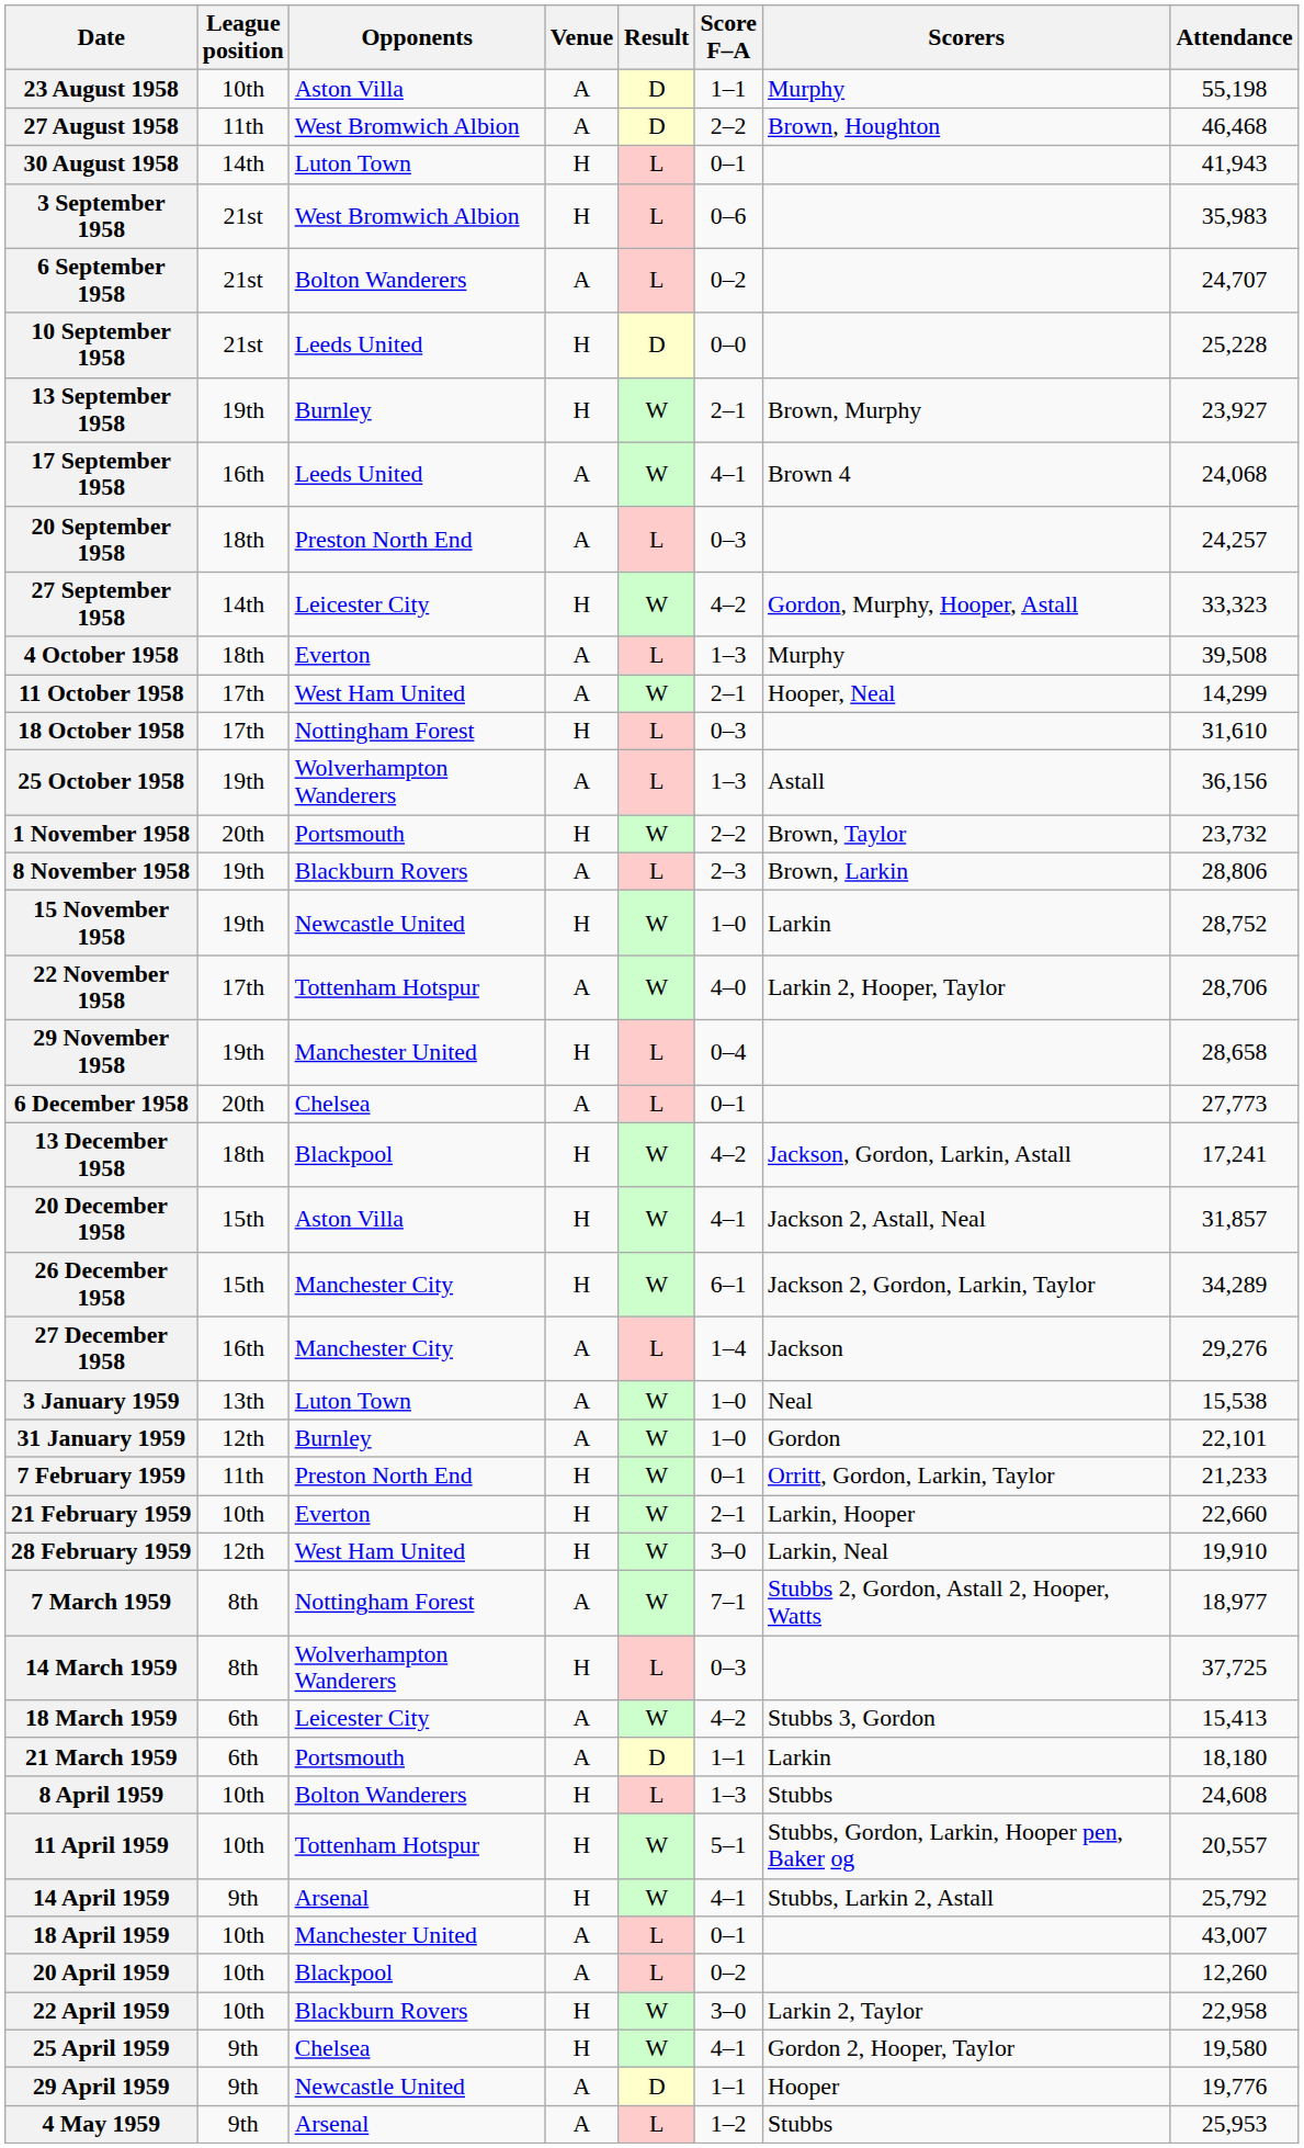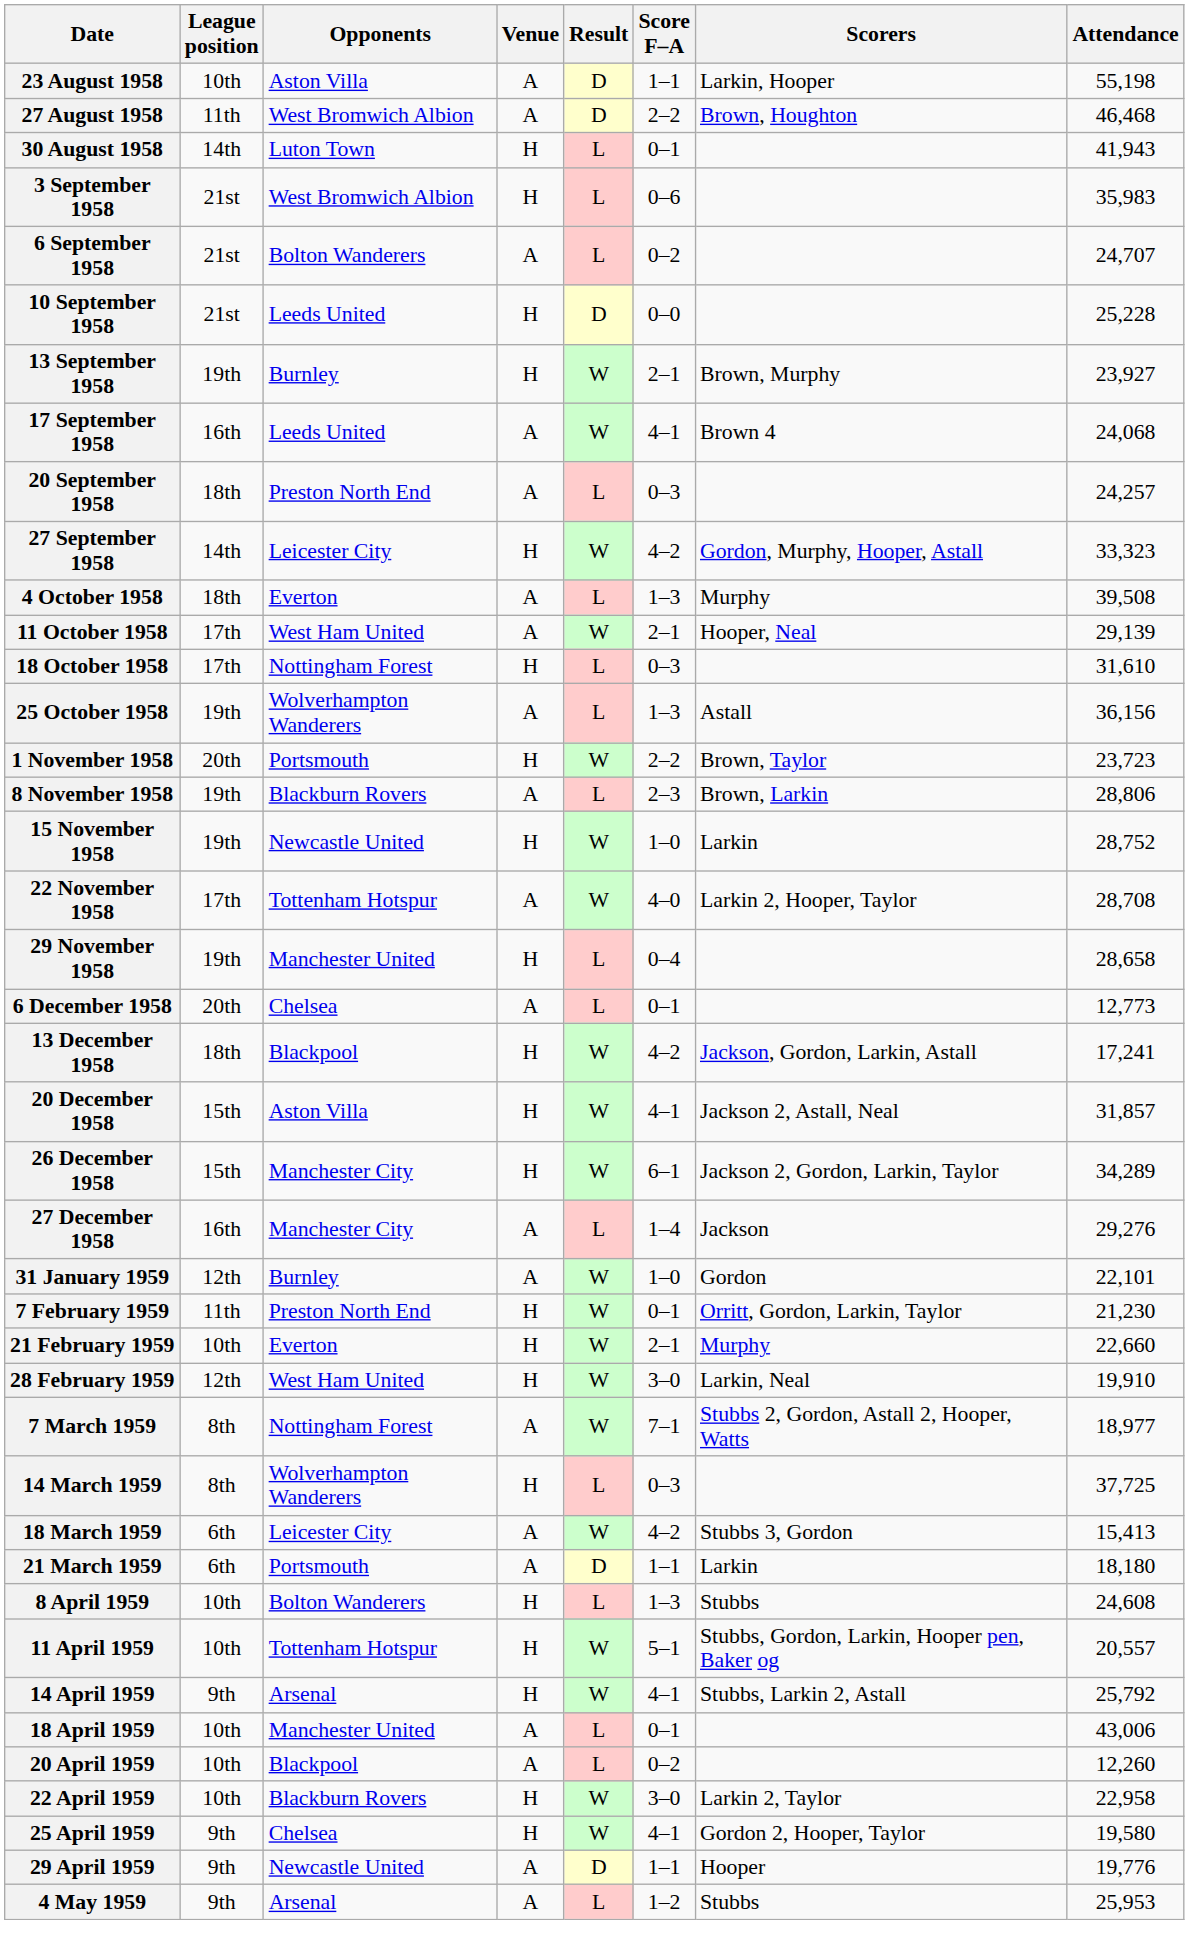 <table class="wikitable plainrowheaders" style="text-align:center">
 <tr>
 <th scope="col">Date</th>
 <th scope="col">League<br>position</th>
 <th scope="col">Opponents</th>
 <th scope="col">Venue</th>
 <th scope="col">Result</th>
 <th scope="col">Score<br>F–A</th>
 <th scope="col">Scorers</th>
 <th scope="col">Attendance</th>
 </tr>
 <tr>
 <th scope="row">23 August 1958</th>
 <td>10th</td>
 <td align="left"><a href='#'>Aston Villa</a></td>
 <td>A</td>
 <td style=background:#ffc>D</td>
 <td>1–1</td>
-<td align="left"><a href='#'>Murphy</a></td>
+<td align="left">Larkin, Hooper</td>
 <td>55,198</td>
 </tr>
 <tr>
 <th scope="row">27 August 1958</th>
 <td>11th</td>
 <td align="left"><a href='#'>West Bromwich Albion</a></td>
 <td>A</td>
 <td style=background:#ffc>D</td>
 <td>2–2</td>
 <td align="left"><a href='#'>Brown</a>, <a href='#'>Houghton</a></td>
 <td>46,468</td>
 </tr>
 <tr>
 <th scope="row">30 August 1958</th>
 <td>14th</td>
 <td align="left"><a href='#'>Luton Town</a></td>
 <td>H</td>
 <td style=background:#fcc>L</td>
 <td>0–1</td>
 <td></td>
 <td>41,943</td>
 </tr>
 <tr>
 <th scope="row">3 September 1958</th>
 <td>21st</td>
 <td align="left"><a href='#'>West Bromwich Albion</a></td>
 <td>H</td>
 <td style=background:#fcc>L</td>
 <td>0–6</td>
 <td></td>
 <td>35,983</td>
 </tr>
 <tr>
 <th scope="row">6 September 1958</th>
 <td>21st</td>
 <td align="left"><a href='#'>Bolton Wanderers</a></td>
 <td>A</td>
 <td style=background:#fcc>L</td>
 <td>0–2</td>
 <td></td>
 <td>24,707</td>
 </tr>
 <tr>
 <th scope="row">10 September 1958</th>
 <td>21st</td>
 <td align="left"><a href='#'>Leeds United</a></td>
 <td>H</td>
 <td style=background:#ffc>D</td>
 <td>0–0</td>
 <td></td>
 <td>25,228</td>
 </tr>
 <tr>
 <th scope="row">13 September 1958</th>
 <td>19th</td>
 <td align="left"><a href='#'>Burnley</a></td>
 <td>H</td>
 <td style=background:#cfc>W</td>
 <td>2–1</td>
 <td align="left">Brown, Murphy</td>
 <td>23,927</td>
 </tr>
 <tr>
 <th scope="row">17 September 1958</th>
 <td>16th</td>
 <td align="left"><a href='#'>Leeds United</a></td>
 <td>A</td>
 <td style=background:#cfc>W</td>
 <td>4–1</td>
 <td align="left">Brown 4</td>
 <td>24,068</td>
 </tr>
 <tr>
 <th scope="row">20 September 1958</th>
 <td>18th</td>
 <td align="left"><a href='#'>Preston North End</a></td>
 <td>A</td>
 <td style=background:#fcc>L</td>
 <td>0–3</td>
 <td></td>
 <td>24,257</td>
 </tr>
 <tr>
 <th scope="row">27 September 1958</th>
 <td>14th</td>
 <td align="left"><a href='#'>Leicester City</a></td>
 <td>H</td>
 <td style=background:#cfc>W</td>
 <td>4–2</td>
 <td align="left"><a href='#'>Gordon</a>, Murphy, <a href='#'>Hooper</a>, <a href='#'>Astall</a></td>
 <td>33,323</td>
 </tr>
 <tr>
 <th scope="row">4 October 1958</th>
 <td>18th</td>
 <td align="left"><a href='#'>Everton</a></td>
 <td>A</td>
 <td style=background:#fcc>L</td>
 <td>1–3</td>
 <td align="left">Murphy</td>
 <td>39,508</td>
 </tr>
 <tr>
 <th scope="row">11 October 1958</th>
 <td>17th</td>
 <td align="left"><a href='#'>West Ham United</a></td>
 <td>A</td>
 <td style=background:#cfc>W</td>
 <td>2–1</td>
 <td align="left">Hooper, <a href='#'>Neal</a></td>
-<td>14,299</td>
+<td>29,139</td>
 </tr>
 <tr>
 <th scope="row">18 October 1958</th>
 <td>17th</td>
 <td align="left"><a href='#'>Nottingham Forest</a></td>
 <td>H</td>
 <td style=background:#fcc>L</td>
 <td>0–3</td>
 <td></td>
 <td>31,610</td>
 </tr>
 <tr>
 <th scope="row">25 October 1958</th>
 <td>19th</td>
 <td align="left"><a href='#'>Wolverhampton Wanderers</a></td>
 <td>A</td>
 <td style=background:#fcc>L</td>
 <td>1–3</td>
 <td align="left">Astall</td>
 <td>36,156</td>
 </tr>
 <tr>
 <th scope="row">1 November 1958</th>
 <td>20th</td>
 <td align="left"><a href='#'>Portsmouth</a></td>
 <td>H</td>
 <td style=background:#cfc>W</td>
 <td>2–2</td>
 <td align="left">Brown, <a href='#'>Taylor</a></td>
-<td>23,732</td>
+<td>23,723</td>
 </tr>
 <tr>
 <th scope="row">8 November 1958</th>
 <td>19th</td>
 <td align="left"><a href='#'>Blackburn Rovers</a></td>
 <td>A</td>
 <td style=background:#fcc>L</td>
 <td>2–3</td>
 <td align="left">Brown, <a href='#'>Larkin</a></td>
 <td>28,806</td>
 </tr>
 <tr>
 <th scope="row">15 November 1958</th>
 <td>19th</td>
 <td align="left"><a href='#'>Newcastle United</a></td>
 <td>H</td>
 <td style=background:#cfc>W</td>
 <td>1–0</td>
 <td align="left">Larkin</td>
 <td>28,752</td>
 </tr>
 <tr>
 <th scope="row">22 November 1958</th>
 <td>17th</td>
 <td align="left"><a href='#'>Tottenham Hotspur</a></td>
 <td>A</td>
 <td style=background:#cfc>W</td>
 <td>4–0</td>
 <td align="left">Larkin 2, Hooper, Taylor</td>
-<td>28,706</td>
+<td>28,708</td>
 </tr>
 <tr>
 <th scope="row">29 November 1958</th>
 <td>19th</td>
 <td align="left"><a href='#'>Manchester United</a></td>
 <td>H</td>
 <td style=background:#fcc>L</td>
 <td>0–4</td>
 <td></td>
 <td>28,658</td>
 </tr>
 <tr>
 <th scope="row">6 December 1958</th>
 <td>20th</td>
 <td align="left"><a href='#'>Chelsea</a></td>
 <td>A</td>
 <td style=background:#fcc>L</td>
 <td>0–1</td>
 <td></td>
-<td>27,773</td>
+<td>12,773</td>
 </tr>
 <tr>
 <th scope="row">13 December 1958</th>
 <td>18th</td>
 <td align="left"><a href='#'>Blackpool</a></td>
 <td>H</td>
 <td style=background:#cfc>W</td>
 <td>4–2</td>
 <td align="left"><a href='#'>Jackson</a>, Gordon, Larkin, Astall</td>
 <td>17,241</td>
 </tr>
 <tr>
 <th scope="row">20 December 1958</th>
 <td>15th</td>
 <td align="left"><a href='#'>Aston Villa</a></td>
 <td>H</td>
 <td style=background:#cfc>W</td>
 <td>4–1</td>
 <td align="left">Jackson 2, Astall, Neal</td>
 <td>31,857</td>
 </tr>
 <tr>
 <th scope="row">26 December 1958</th>
 <td>15th</td>
 <td align="left"><a href='#'>Manchester City</a></td>
 <td>H</td>
 <td style=background:#cfc>W</td>
 <td>6–1</td>
 <td align="left">Jackson 2, Gordon, Larkin, Taylor</td>
 <td>34,289</td>
 </tr>
 <tr>
 <th scope="row">27 December 1958</th>
 <td>16th</td>
 <td align="left"><a href='#'>Manchester City</a></td>
 <td>A</td>
 <td style=background:#fcc>L</td>
 <td>1–4</td>
 <td align="left">Jackson</td>
 <td>29,276</td>
 </tr>
 <tr>
-<th scope="row">3 January 1959</th>
-<td>13th</td>
-<td align="left"><a href='#'>Luton Town</a></td>
-<td>A</td>
-<td style=background:#cfc>W</td>
-<td>1–0</td>
-<td align="left">Neal</td>
-<td>15,538</td>
-</tr>
-<tr>
 <th scope="row">31 January 1959</th>
 <td>12th</td>
 <td align="left"><a href='#'>Burnley</a></td>
 <td>A</td>
 <td style=background:#cfc>W</td>
 <td>1–0</td>
 <td align="left">Gordon</td>
 <td>22,101</td>
 </tr>
 <tr>
 <th scope="row">7 February 1959</th>
 <td>11th</td>
 <td align="left"><a href='#'>Preston North End</a></td>
 <td>H</td>
 <td style=background:#cfc>W</td>
 <td>0–1</td>
 <td align="left"><a href='#'>Orritt</a>, Gordon, Larkin, Taylor</td>
-<td>21,233</td>
+<td>21,230</td>
 </tr>
 <tr>
 <th scope="row">21 February 1959</th>
 <td>10th</td>
 <td align="left"><a href='#'>Everton</a></td>
 <td>H</td>
 <td style=background:#cfc>W</td>
 <td>2–1</td>
-<td align="left">Larkin, Hooper</td>
+<td align="left"><a href='#'>Murphy</a></td>
 <td>22,660</td>
 </tr>
 <tr>
 <th scope="row">28 February 1959</th>
 <td>12th</td>
 <td align="left"><a href='#'>West Ham United</a></td>
 <td>H</td>
 <td style=background:#cfc>W</td>
 <td>3–0</td>
 <td align="left">Larkin, Neal</td>
 <td>19,910</td>
 </tr>
 <tr>
 <th scope="row">7 March 1959</th>
 <td>8th</td>
 <td align="left"><a href='#'>Nottingham Forest</a></td>
 <td>A</td>
 <td style=background:#cfc>W</td>
 <td>7–1</td>
 <td align="left"><a href='#'>Stubbs</a> 2, Gordon, Astall 2, Hooper, <a href='#'>Watts</a></td>
 <td>18,977</td>
 </tr>
 <tr>
 <th scope="row">14 March 1959</th>
 <td>8th</td>
 <td align="left"><a href='#'>Wolverhampton Wanderers</a></td>
 <td>H</td>
 <td style=background:#fcc>L</td>
 <td>0–3</td>
 <td></td>
 <td>37,725</td>
 </tr>
 <tr>
 <th scope="row">18 March 1959</th>
 <td>6th</td>
 <td align="left"><a href='#'>Leicester City</a></td>
 <td>A</td>
 <td style=background:#cfc>W</td>
 <td>4–2</td>
 <td align="left">Stubbs 3, Gordon</td>
 <td>15,413</td>
 </tr>
 <tr>
 <th scope="row">21 March 1959</th>
 <td>6th</td>
 <td align="left"><a href='#'>Portsmouth</a></td>
 <td>A</td>
 <td style=background:#ffc>D</td>
 <td>1–1</td>
 <td align="left">Larkin</td>
 <td>18,180</td>
 </tr>
 <tr>
 <th scope="row">8 April 1959</th>
 <td>10th</td>
 <td align="left"><a href='#'>Bolton Wanderers</a></td>
 <td>H</td>
 <td style=background:#fcc>L</td>
 <td>1–3</td>
 <td align="left">Stubbs</td>
 <td>24,608</td>
 </tr>
 <tr>
 <th scope="row">11 April 1959</th>
 <td>10th</td>
 <td align="left"><a href='#'>Tottenham Hotspur</a></td>
 <td>H</td>
 <td style=background:#cfc>W</td>
 <td>5–1</td>
 <td align="left">Stubbs, Gordon, Larkin, Hooper <a href='#'>pen</a>, <a href='#'>Baker</a> <a href='#'>og</a></td>
 <td>20,557</td>
 </tr>
 <tr>
 <th scope="row">14 April 1959</th>
 <td>9th</td>
 <td align="left"><a href='#'>Arsenal</a></td>
 <td>H</td>
 <td style=background:#cfc>W</td>
 <td>4–1</td>
 <td align="left">Stubbs, Larkin 2, Astall</td>
 <td>25,792</td>
 </tr>
 <tr>
 <th scope="row">18 April 1959</th>
 <td>10th</td>
 <td align="left"><a href='#'>Manchester United</a></td>
 <td>A</td>
 <td style=background:#fcc>L</td>
 <td>0–1</td>
 <td></td>
-<td>43,007</td>
+<td>43,006</td>
 </tr>
 <tr>
 <th scope="row">20 April 1959</th>
 <td>10th</td>
 <td align="left"><a href='#'>Blackpool</a></td>
 <td>A</td>
 <td style=background:#fcc>L</td>
 <td>0–2</td>
 <td></td>
 <td>12,260</td>
 </tr>
 <tr>
 <th scope="row">22 April 1959</th>
 <td>10th</td>
 <td align="left"><a href='#'>Blackburn Rovers</a></td>
 <td>H</td>
 <td style=background:#cfc>W</td>
 <td>3–0</td>
 <td align="left">Larkin 2, Taylor</td>
 <td>22,958</td>
 </tr>
 <tr>
 <th scope="row">25 April 1959</th>
 <td>9th</td>
 <td align="left"><a href='#'>Chelsea</a></td>
 <td>H</td>
 <td style=background:#cfc>W</td>
 <td>4–1</td>
 <td align="left">Gordon 2, Hooper, Taylor</td>
 <td>19,580</td>
 </tr>
 <tr>
 <th scope="row">29 April 1959</th>
 <td>9th</td>
 <td align="left"><a href='#'>Newcastle United</a></td>
 <td>A</td>
 <td style=background:#ffc>D</td>
 <td>1–1</td>
 <td align="left">Hooper</td>
 <td>19,776</td>
 </tr>
 <tr>
 <th scope="row">4 May 1959</th>
 <td>9th</td>
 <td align="left"><a href='#'>Arsenal</a></td>
 <td>A</td>
 <td style=background:#fcc>L</td>
 <td>1–2</td>
 <td align="left">Stubbs</td>
 <td>25,953</td>
 </tr>
 </table>
